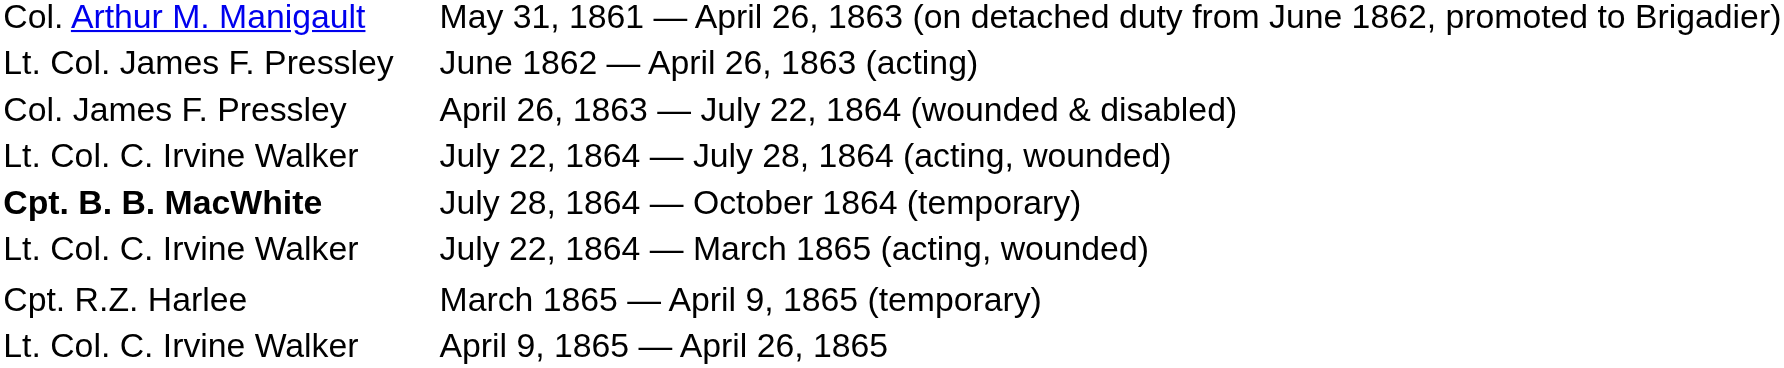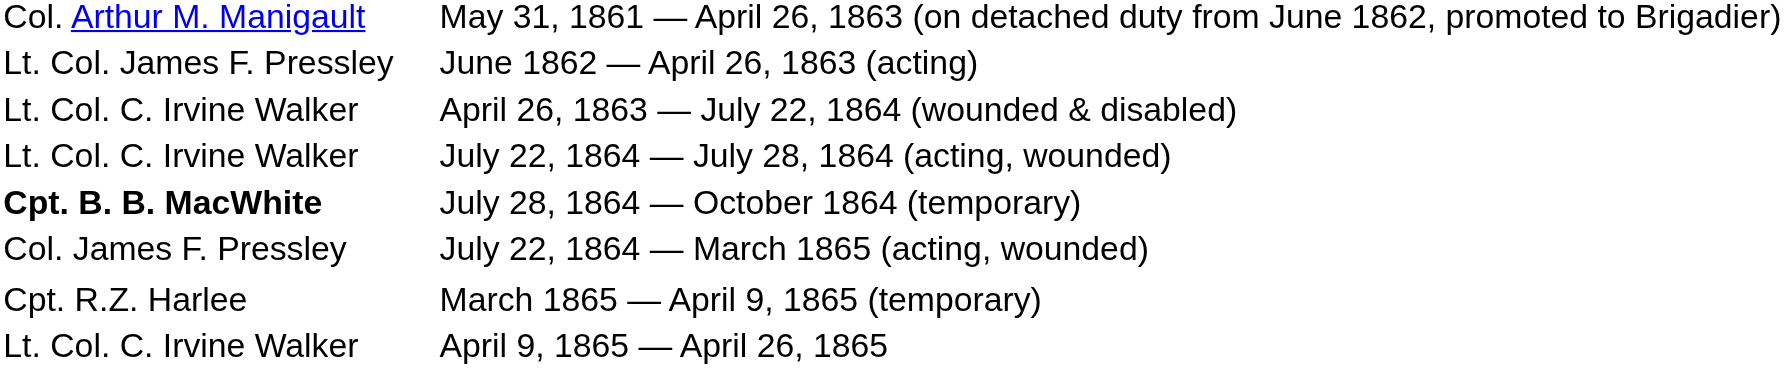 <table>
 <tr>
 <td>Col. <a href='#'>Arthur M. Manigault</a>    </td>
 <td>May 31, 1861 — April 26, 1863 (on detached duty from June 1862, promoted to Brigadier)</td>
 </tr>
 <tr>
 <td>Lt. Col. James F. Pressley    </td>
 <td>June 1862 — April 26, 1863 (acting)</td>
 </tr>
 <tr>
-<td>Col. James F. Pressley    </td>
+<td>Lt. Col. C. Irvine Walker    </td>
 <td>April 26, 1863 — July 22, 1864 (wounded & disabled)</td>
 </tr>
 <tr>
 <td>Lt. Col. C. Irvine Walker    </td>
 <td>July 22, 1864 — July 28, 1864 (acting, wounded)</td>
 </tr>
 <tr>
 <td><strong>Cpt. B. B. MacWhite</strong></td>
 <td>July 28, 1864 — October 1864 (temporary)</td>
 </tr>
 <tr>
-<td>Lt. Col. C. Irvine Walker    </td>
+<td>Col. James F. Pressley    </td>
 <td>July 22, 1864 — March 1865 (acting, wounded)</td>
 </tr>
 <tr>
 </tr>
 <tr>
 <td>Cpt. R.Z. Harlee    </td>
 <td>March 1865 — April 9, 1865 (temporary)</td>
 </tr>
 <tr>
 <td>Lt. Col. C. Irvine Walker    </td>
 <td>April 9, 1865 — April 26, 1865</td>
 </tr>
 <tr>
 </tr>
 </table>
